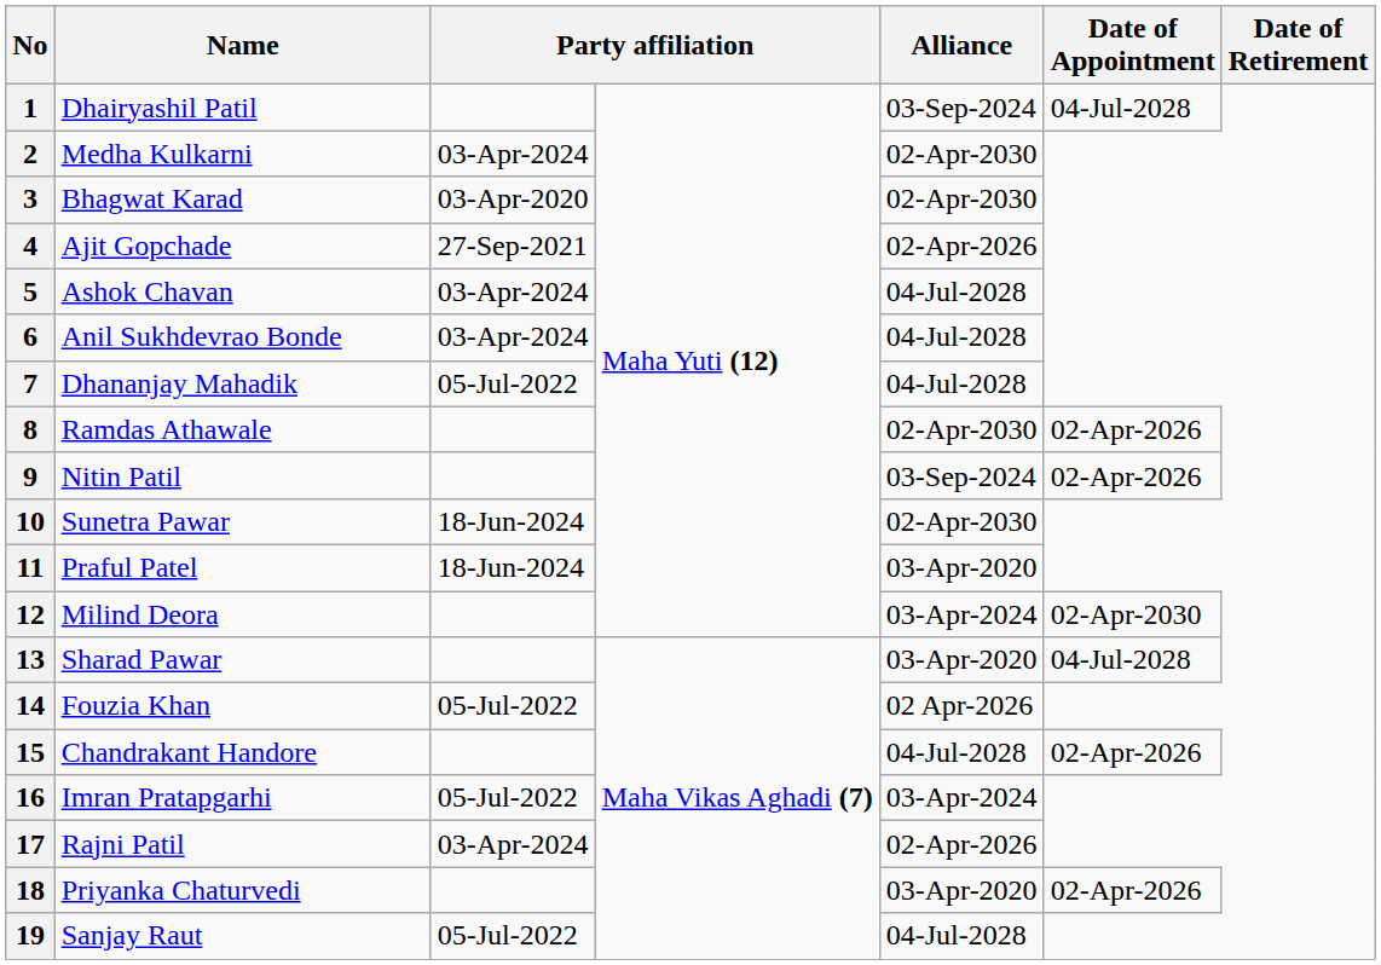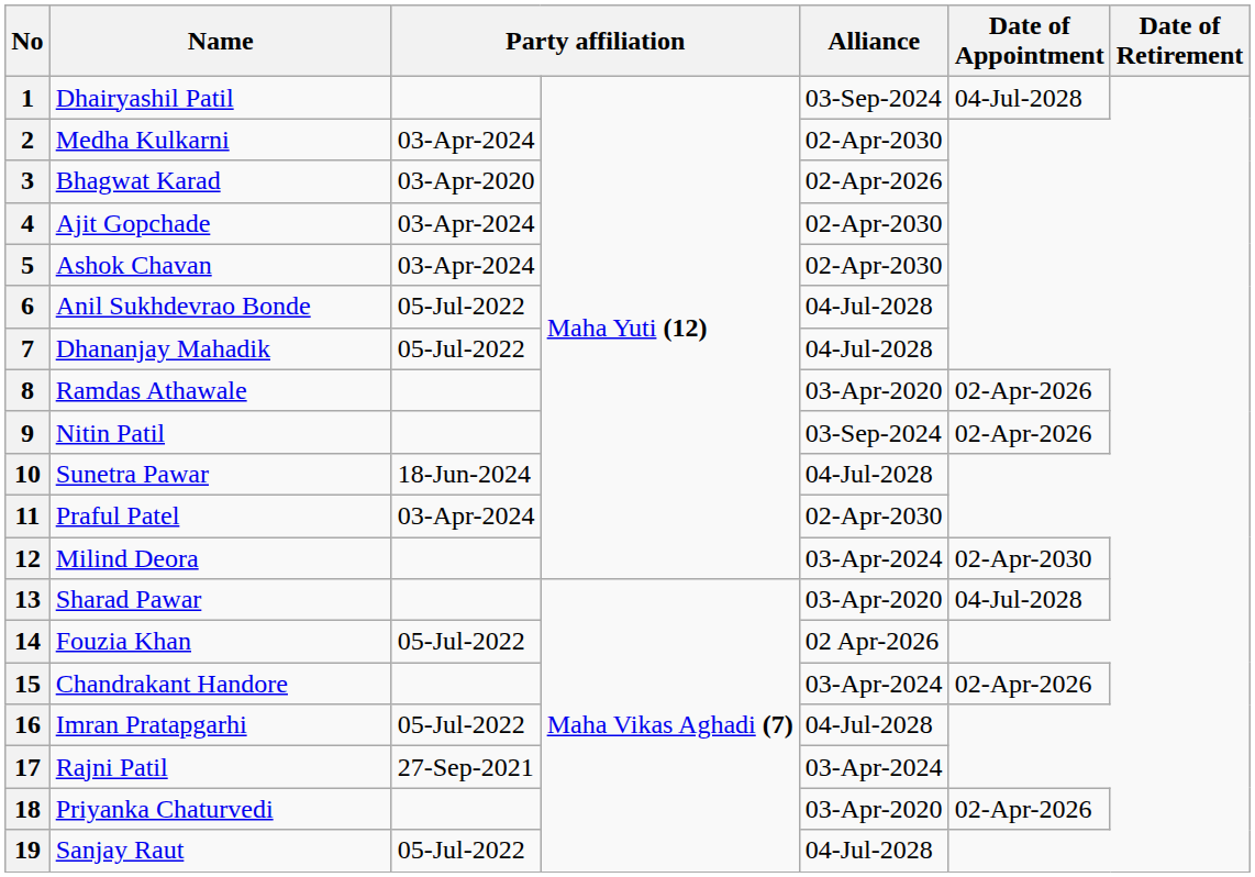 <table class="wikitable sortable">
 <tr>
 <th>No</th>
 <th style="width:200px">Name</th>
 <th colspan="2">Party affiliation</th>
 <th>Alliance</th>
 <th>Date of <br>Appointment</th>
 <th>Date of <br>Retirement</th>
 </tr>
 <tr>
 <th>1</th>
 <td><a href='#'>Dhairyashil Patil</a></td>
 <td></td>
 <td rowspan="12"><a href='#'>Maha Yuti</a> <strong>(12)</strong></td>
 <td>03-Sep-2024</td>
 <td>04-Jul-2028</td>
 </tr>
 <tr>
 <th>2</th>
 <td><a href='#'>Medha Kulkarni</a></td>
 <td>03-Apr-2024</td>
 <td>02-Apr-2030</td>
 </tr>
 <tr>
 <th>3</th>
 <td><a href='#'>Bhagwat Karad</a></td>
 <td>03-Apr-2020</td>
-<td>02-Apr-2030</td>
+<td>02-Apr-2026</td>
 </tr>
 <tr>
 <th>4</th>
 <td><a href='#'>Ajit Gopchade</a></td>
-<td>27-Sep-2021</td>
-<td>02-Apr-2026</td>
+<td>03-Apr-2024</td>
+<td>02-Apr-2030</td>
 </tr>
 <tr>
 <th>5</th>
 <td><a href='#'>Ashok Chavan</a></td>
 <td>03-Apr-2024</td>
-<td>04-Jul-2028</td>
+<td>02-Apr-2030</td>
 </tr>
 <tr>
 <th>6</th>
 <td><a href='#'>Anil Sukhdevrao Bonde</a></td>
-<td>03-Apr-2024</td>
+<td>05-Jul-2022</td>
 <td>04-Jul-2028</td>
 </tr>
 <tr>
 <th>7</th>
 <td><a href='#'>Dhananjay Mahadik</a></td>
 <td>05-Jul-2022</td>
 <td>04-Jul-2028</td>
 </tr>
 <tr>
 <th>8</th>
 <td><a href='#'>Ramdas Athawale</a></td>
 <td></td>
-<td>02-Apr-2030</td>
+<td>03-Apr-2020</td>
 <td>02-Apr-2026</td>
 </tr>
 <tr>
 <th>9</th>
 <td><a href='#'>Nitin Patil</a></td>
 <td></td>
 <td>03-Sep-2024</td>
 <td>02-Apr-2026</td>
 </tr>
 <tr>
 <th>10</th>
 <td><a href='#'>Sunetra Pawar</a></td>
 <td>18-Jun-2024</td>
-<td>02-Apr-2030</td>
+<td>04-Jul-2028</td>
 </tr>
 <tr>
 <th>11</th>
 <td><a href='#'>Praful Patel</a></td>
-<td>18-Jun-2024</td>
-<td>03-Apr-2020</td>
+<td>03-Apr-2024</td>
+<td>02-Apr-2030</td>
 </tr>
 <tr>
 <th>12</th>
 <td><a href='#'>Milind Deora</a></td>
 <td></td>
 <td>03-Apr-2024</td>
 <td>02-Apr-2030</td>
 </tr>
 <tr>
 <th>13</th>
 <td><a href='#'>Sharad Pawar</a></td>
 <td></td>
 <td rowspan="7"><a href='#'>Maha Vikas Aghadi</a> <strong>(7)</strong></td>
 <td>03-Apr-2020</td>
 <td>04-Jul-2028</td>
 </tr>
 <tr>
 <th>14</th>
 <td><a href='#'>Fouzia Khan</a></td>
 <td>05-Jul-2022</td>
 <td>02 Apr-2026</td>
 </tr>
 <tr>
 <th>15</th>
 <td><a href='#'>Chandrakant Handore</a></td>
 <td></td>
-<td>04-Jul-2028</td>
+<td>03-Apr-2024</td>
 <td>02-Apr-2026</td>
 </tr>
 <tr>
 <th>16</th>
 <td><a href='#'>Imran Pratapgarhi</a></td>
 <td>05-Jul-2022</td>
-<td>03-Apr-2024</td>
+<td>04-Jul-2028</td>
 </tr>
 <tr>
 <th>17</th>
 <td><a href='#'>Rajni Patil</a></td>
+<td>27-Sep-2021</td>
 <td>03-Apr-2024</td>
-<td>02-Apr-2026</td>
 </tr>
 <tr>
 <th>18</th>
 <td><a href='#'>Priyanka Chaturvedi</a></td>
 <td></td>
 <td>03-Apr-2020</td>
 <td>02-Apr-2026</td>
 </tr>
 <tr>
 <th>19</th>
 <td><a href='#'>Sanjay Raut</a></td>
 <td>05-Jul-2022</td>
 <td>04-Jul-2028</td>
 </tr>
 <tr>
 </tr>
 </table>
